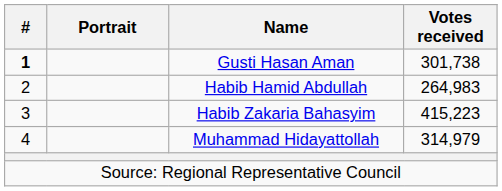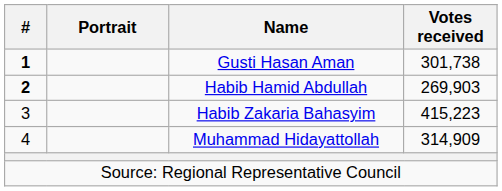 <table class="wikitable sortable" style="text-align:center; font-size: 0.9em;">
 <tr>
 <th width="30">#</th>
 <th width="100">Portrait</th>
 <th width="200">Name</th>
 <th width="75">Votes received</th>
 </tr>
 <tr>
 <td><strong>1</strong></td>
 <td></td>
 <td><a href='#'>Gusti Hasan Aman</a></td>
 <td>301,738</td>
 </tr>
 <tr>
-<td>2</td>
+<td><strong>2</strong></td>
 <td></td>
 <td><a href='#'>Habib Hamid Abdullah</a></td>
-<td>264,983</td>
+<td>269,903</td>
 </tr>
 <tr>
 <td>3</td>
 <td></td>
 <td><a href='#'>Habib Zakaria Bahasyim</a></td>
 <td>415,223</td>
 </tr>
 <tr>
 <td>4</td>
 <td></td>
 <td><a href='#'>Muhammad Hidayattollah</a></td>
-<td>314,979</td>
+<td>314,909</td>
 </tr>
 <tr>
 <th colspan="8"></th>
 </tr>
 <tr>
 <td colspan="8">Source: Regional Representative Council</td>
 </tr>
 </table>
